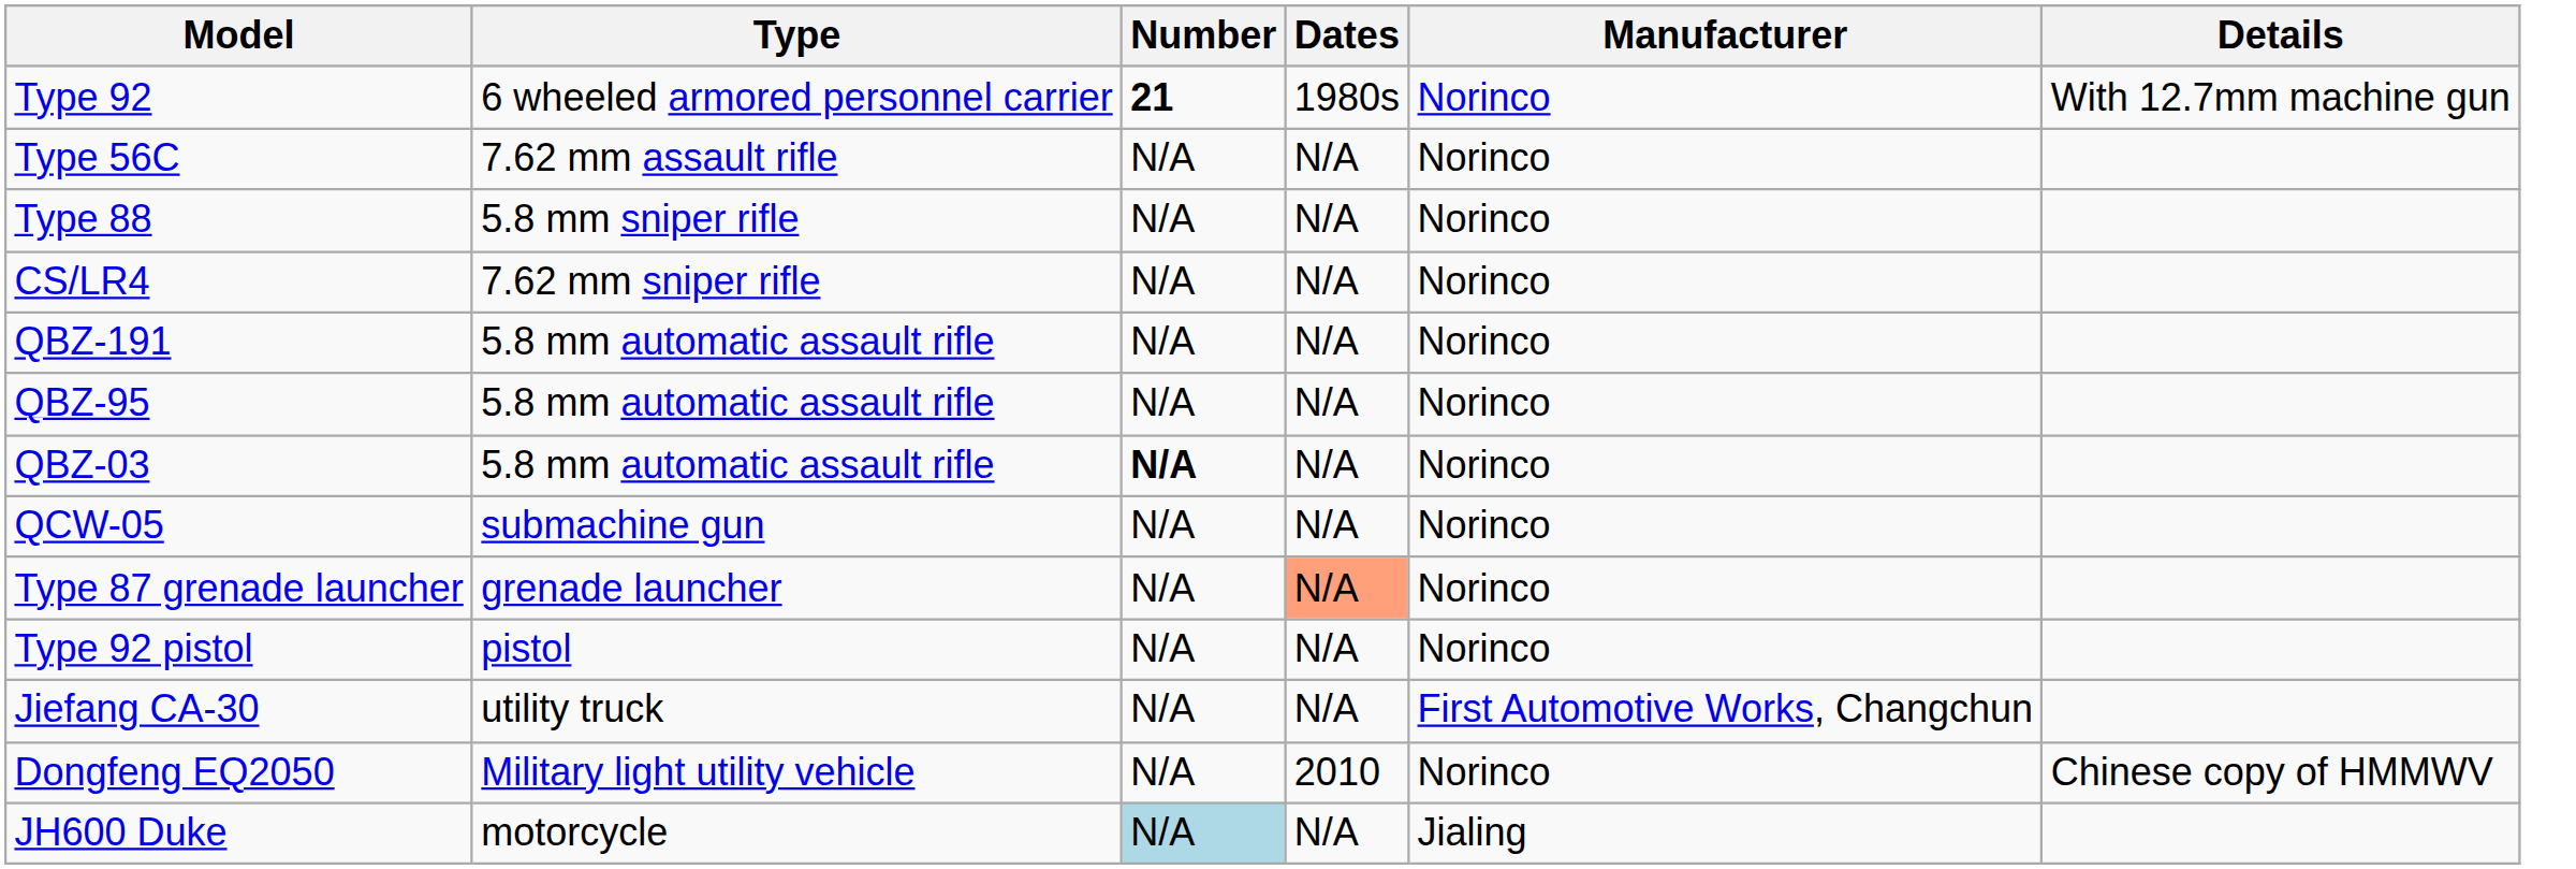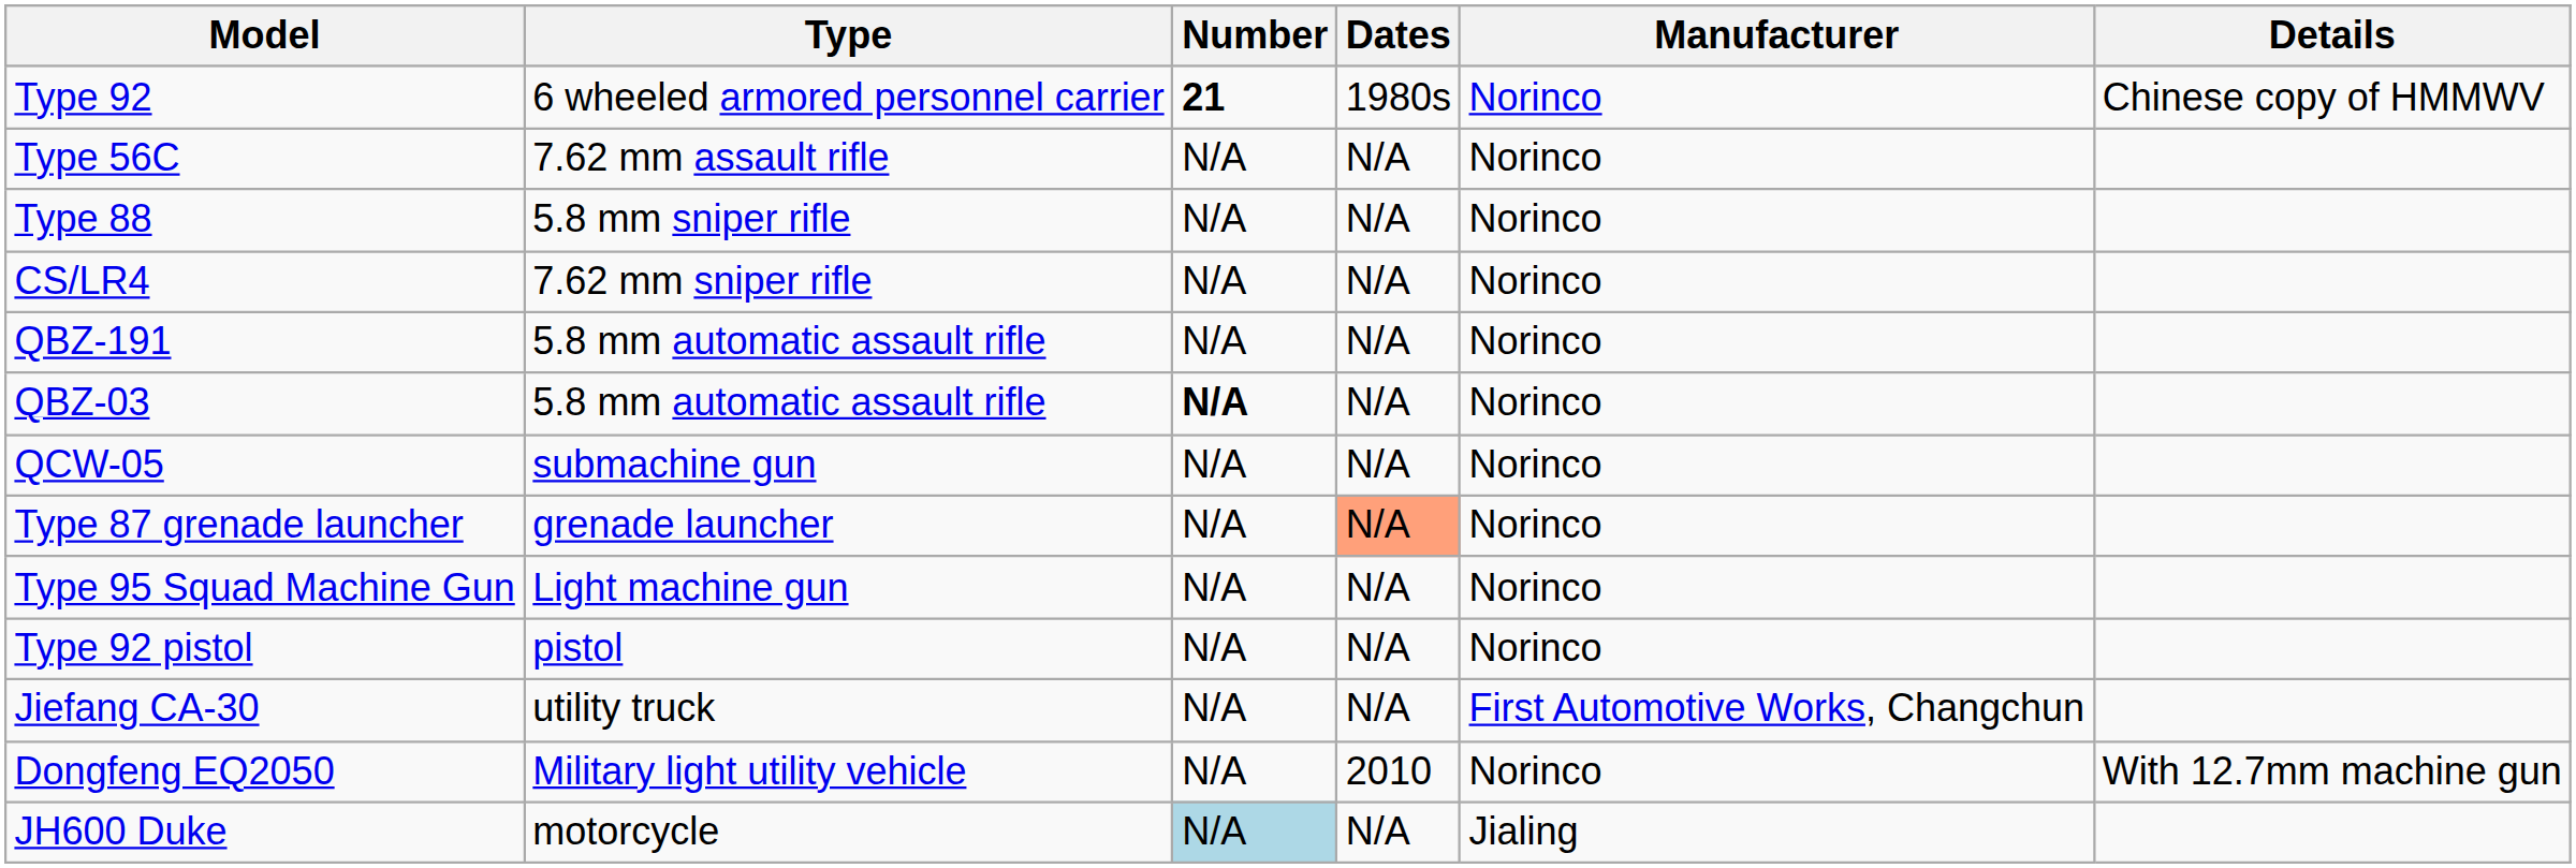 <table class="wikitable" style="border-collapse: collapse;">
 <tr bgcolor=cccccc>
 <th>Model</th>
 <th>Type</th>
 <th>Number</th>
 <th>Dates</th>
 <th>Manufacturer</th>
 <th>Details</th>
 </tr>
 <tr>
 <td><a href='#'>Type 92</a></td>
 <td>6 wheeled <a href='#'>armored personnel carrier</a></td>
 <td><strong>21</strong></td>
 <td>1980s</td>
 <td><a href='#'>Norinco</a></td>
-<td>With 12.7mm machine gun</td>
+<td>Chinese copy of HMMWV</td>
 </tr>
 <tr>
 <td><a href='#'>Type 56C</a></td>
 <td>7.62 mm <a href='#'>assault rifle</a></td>
 <td>N/A</td>
 <td>N/A</td>
 <td>Norinco</td>
 <td></td>
 </tr>
 <tr>
 <td><a href='#'>Type 88</a></td>
 <td>5.8 mm <a href='#'>sniper rifle</a></td>
 <td>N/A</td>
 <td>N/A</td>
 <td>Norinco</td>
 <td></td>
 </tr>
 <tr>
 <td><a href='#'>CS/LR4</a></td>
 <td>7.62 mm <a href='#'>sniper rifle</a></td>
 <td>N/A</td>
 <td>N/A</td>
 <td>Norinco</td>
 <td></td>
 </tr>
 <tr>
 <td><a href='#'>QBZ-191</a></td>
 <td>5.8 mm <a href='#'>automatic assault rifle</a></td>
 <td>N/A</td>
 <td>N/A</td>
 <td>Norinco</td>
 <td></td>
 </tr>
 <tr>
-<td><a href='#'>QBZ-95</a></td>
-<td>5.8 mm <a href='#'>automatic assault rifle</a></td>
-<td>N/A</td>
-<td>N/A</td>
-<td>Norinco</td>
-<td></td>
-</tr>
-<tr>
 <td><a href='#'>QBZ-03</a></td>
 <td>5.8 mm <a href='#'>automatic assault rifle</a></td>
 <td><strong>N/A</strong></td>
 <td>N/A</td>
 <td>Norinco</td>
 <td></td>
 </tr>
 <tr>
 <td><a href='#'>QCW-05</a></td>
 <td><a href='#'>submachine gun</a></td>
 <td>N/A</td>
 <td>N/A</td>
 <td>Norinco</td>
 <td></td>
 </tr>
 <tr>
 <td><a href='#'>Type 87 grenade launcher</a></td>
 <td><a href='#'>grenade launcher</a></td>
 <td>N/A</td>
 <td style="background: lightsalmon;">N/A</td>
+<td>Norinco</td>
+<td></td>
+</tr>
+<tr>
+<td><a href='#'>Type 95 Squad Machine Gun</a></td>
+<td><a href='#'>Light machine gun</a></td>
+<td>N/A</td>
+<td>N/A</td>
 <td>Norinco</td>
 <td></td>
 </tr>
 <tr>
 <td><a href='#'>Type 92 pistol</a></td>
 <td><a href='#'>pistol</a></td>
 <td>N/A</td>
 <td>N/A</td>
 <td>Norinco</td>
 <td></td>
 </tr>
 <tr>
 <td><a href='#'>Jiefang CA-30</a></td>
 <td>utility truck</td>
 <td>N/A</td>
 <td>N/A</td>
 <td><a href='#'>First Automotive Works</a>, Changchun</td>
 <td></td>
 </tr>
 <tr>
 <td><a href='#'>Dongfeng EQ2050</a></td>
 <td><a href='#'>Military light utility vehicle</a></td>
 <td>N/A</td>
 <td>2010</td>
 <td>Norinco</td>
-<td>Chinese copy of HMMWV</td>
+<td>With 12.7mm machine gun</td>
 </tr>
 <tr>
 <td><a href='#'>JH600 Duke</a></td>
 <td>motorcycle</td>
 <td style="background: lightblue;">N/A</td>
 <td>N/A</td>
 <td>Jialing</td>
 <td></td>
 </tr>
 </table>
